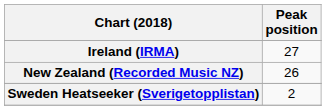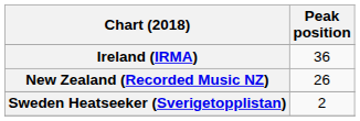 <table class="wikitable sortable plainrowheaders" style="text-align:center">
 <tr>
 <th>Chart (2018)</th>
 <th>Peak<br>position</th>
 </tr>
 <tr>
 </tr>
 <tr>
 </tr>
 <tr>
 <th scope="row">Ireland (<a href='#'>IRMA</a>)</th>
-<td>27</td>
+<td>36</td>
 </tr>
 <tr>
 <th scope="row">New Zealand (<a href='#'>Recorded Music NZ</a>)</th>
 <td>26</td>
 </tr>
 <tr>
 </tr>
 <tr>
 <th scope="row">Sweden Heatseeker (<a href='#'>Sverigetopplistan</a>)</th>
 <td>2</td>
 </tr>
 <tr>
 </tr>
 <tr>
 </tr>
 <tr>
 </tr>
 </table>
